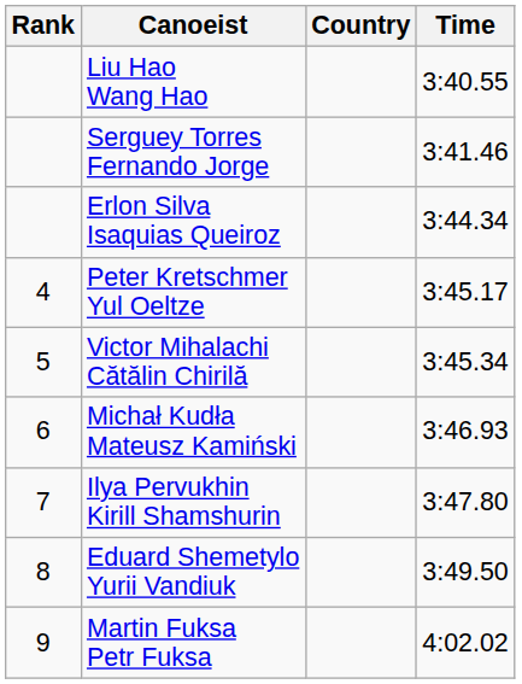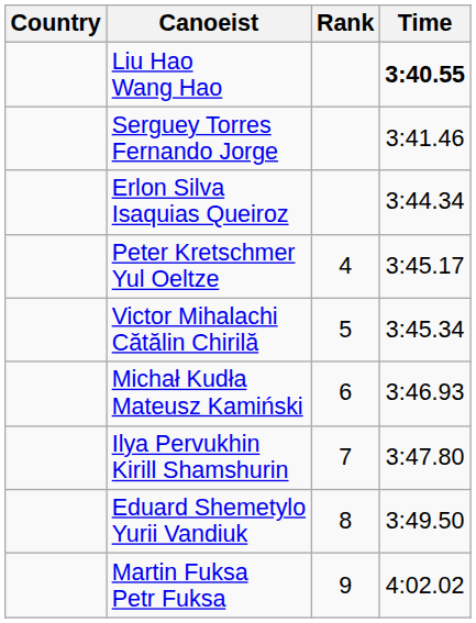 <table class="wikitable" style="text-align:center">
 <tr>
+<th>Country</th>
+<th>Canoeist</th>
 <th>Rank</th>
-<th>Canoeist</th>
-<th>Country</th>
 <th>Time</th>
 </tr>
 <tr>
+<td align="left"></td>
+<td align="left"><a href='#'>Liu Hao</a><br><a href='#'>Wang Hao</a></td>
 <td></td>
-<td align="left"><a href='#'>Liu Hao</a><br><a href='#'>Wang Hao</a></td>
-<td align="left"></td>
-<td>3:40.55</td>
+<td><strong>3:40.55</strong></td>
 </tr>
 <tr>
+<td align="left"></td>
+<td align="left"><a href='#'>Serguey Torres</a><br><a href='#'>Fernando Jorge</a></td>
 <td></td>
-<td align="left"><a href='#'>Serguey Torres</a><br><a href='#'>Fernando Jorge</a></td>
-<td align="left"></td>
 <td>3:41.46</td>
 </tr>
 <tr>
+<td align="left"></td>
+<td align="left"><a href='#'>Erlon Silva</a><br><a href='#'>Isaquias Queiroz</a></td>
 <td></td>
-<td align="left"><a href='#'>Erlon Silva</a><br><a href='#'>Isaquias Queiroz</a></td>
-<td align="left"></td>
 <td>3:44.34</td>
 </tr>
 <tr>
+<td align="left"></td>
+<td align="left"><a href='#'>Peter Kretschmer</a><br><a href='#'>Yul Oeltze</a></td>
 <td>4</td>
-<td align="left"><a href='#'>Peter Kretschmer</a><br><a href='#'>Yul Oeltze</a></td>
-<td align="left"></td>
 <td>3:45.17</td>
 </tr>
 <tr>
+<td align="left"></td>
+<td align="left"><a href='#'>Victor Mihalachi</a><br><a href='#'>Cătălin Chirilă</a></td>
 <td>5</td>
-<td align="left"><a href='#'>Victor Mihalachi</a><br><a href='#'>Cătălin Chirilă</a></td>
-<td align="left"></td>
 <td>3:45.34</td>
 </tr>
 <tr>
+<td align="left"></td>
+<td align="left"><a href='#'>Michał Kudła</a><br><a href='#'>Mateusz Kamiński</a></td>
 <td>6</td>
-<td align="left"><a href='#'>Michał Kudła</a><br><a href='#'>Mateusz Kamiński</a></td>
-<td align="left"></td>
 <td>3:46.93</td>
 </tr>
 <tr>
+<td align="left"></td>
+<td align="left"><a href='#'>Ilya Pervukhin</a><br><a href='#'>Kirill Shamshurin</a></td>
 <td>7</td>
-<td align="left"><a href='#'>Ilya Pervukhin</a><br><a href='#'>Kirill Shamshurin</a></td>
-<td align="left"></td>
 <td>3:47.80</td>
 </tr>
 <tr>
+<td align="left"></td>
+<td align="left"><a href='#'>Eduard Shemetylo</a><br><a href='#'>Yurii Vandiuk</a></td>
 <td>8</td>
-<td align="left"><a href='#'>Eduard Shemetylo</a><br><a href='#'>Yurii Vandiuk</a></td>
-<td align="left"></td>
 <td>3:49.50</td>
 </tr>
 <tr>
+<td align="left"></td>
+<td align="left"><a href='#'>Martin Fuksa</a><br><a href='#'>Petr Fuksa</a></td>
 <td>9</td>
-<td align="left"><a href='#'>Martin Fuksa</a><br><a href='#'>Petr Fuksa</a></td>
-<td align="left"></td>
 <td>4:02.02</td>
 </tr>
 </table>
